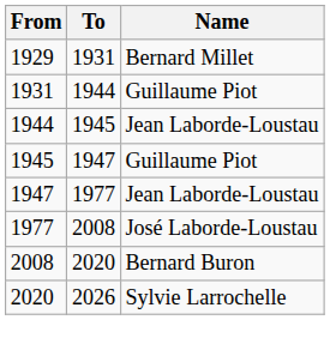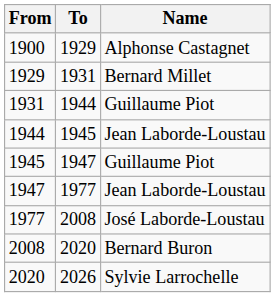 <table class="wikitable">
 <tr>
 <th>From</th>
 <th>To</th>
 <th>Name</th>
+</tr>
+<tr>
+<td>1900</td>
+<td>1929</td>
+<td>Alphonse Castagnet</td>
 </tr>
 <tr>
 <td>1929</td>
 <td>1931</td>
 <td>Bernard Millet</td>
 </tr>
 <tr>
 <td>1931</td>
 <td>1944</td>
 <td>Guillaume Piot</td>
 </tr>
 <tr>
 <td>1944</td>
 <td>1945</td>
 <td>Jean Laborde-Loustau</td>
 </tr>
 <tr>
 <td>1945</td>
 <td>1947</td>
 <td>Guillaume Piot</td>
 </tr>
 <tr>
 <td>1947</td>
 <td>1977</td>
 <td>Jean Laborde-Loustau</td>
 </tr>
 <tr>
 <td>1977</td>
 <td>2008</td>
 <td>José Laborde-Loustau</td>
 </tr>
 <tr>
 <td>2008</td>
 <td>2020</td>
 <td>Bernard Buron</td>
 </tr>
 <tr>
 <td>2020</td>
 <td>2026</td>
 <td>Sylvie Larrochelle</td>
 </tr>
 </table>
